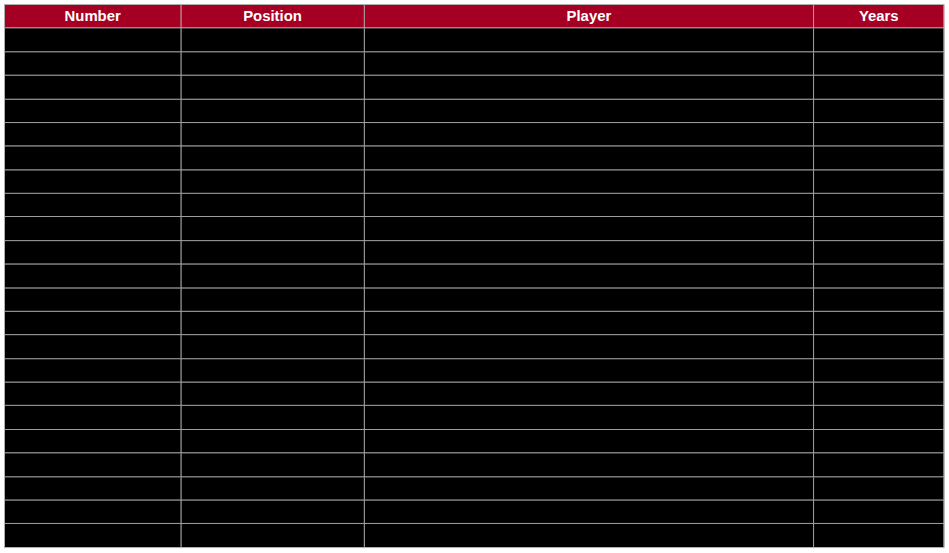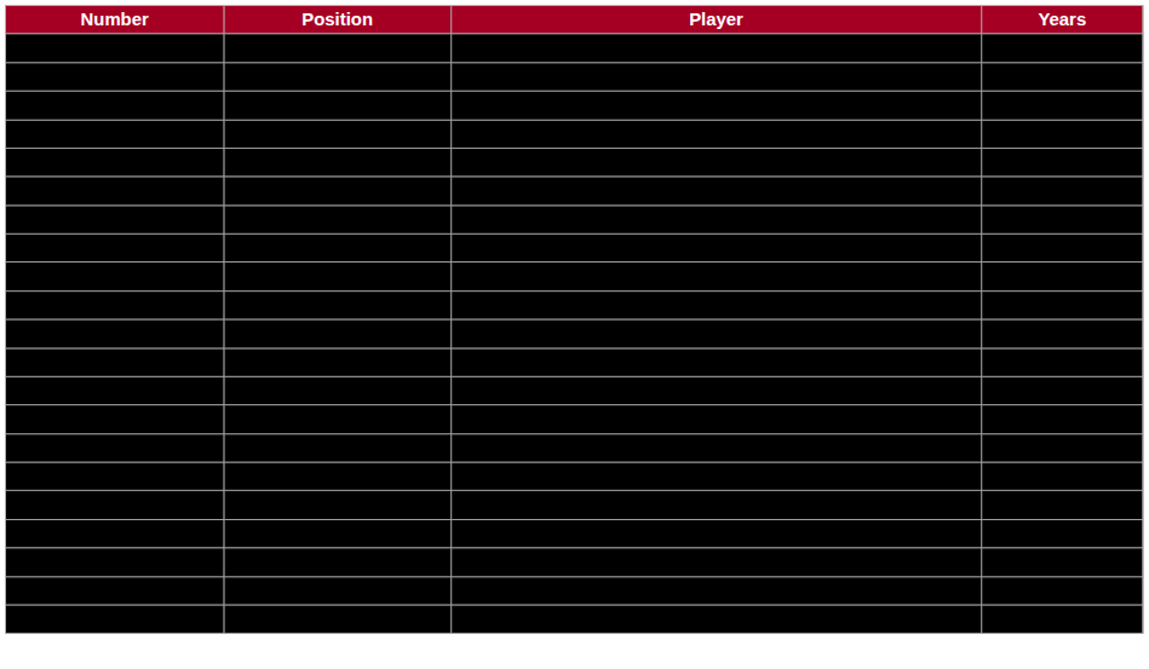 <table class="wikitable" width="80%">
 <tr align="center"  style=" background:#A50024;color:#FFFFFF;">
 <td><strong>Number</strong></td>
 <td><strong>Position</strong></td>
 <td><strong>Player</strong></td>
 <td><strong>Years</strong></td>
 </tr>
 <tr align="center" bgcolor=" ">
 <td>1.</td>
 <td>G</td>
 <td>Taylor Salisbury</td>
 <td>(2)</td>
 </tr>
 <tr align="center" bgcolor=" ">
 <td>2</td>
 <td>D</td>
 <td>Stacie Tardiff</td>
-<td>(4)</td>
+<td>(3)</td>
 </tr>
 <tr align="center" bgcolor=" ">
 <td>3</td>
 <td>F</td>
 <td>Kim Ton-That</td>
 <td>(2)</td>
 </tr>
 <tr align="center" bgcolor=" ">
 <td>4</td>
 <td>F</td>
 <td>Leslie Oles</td>
 <td>(1)</td>
 </tr>
 <tr align="center" bgcolor=" ">
 <td>6</td>
 <td>F</td>
 <td>Caroline Hill</td>
 <td>(5)</td>
-</tr>
-<tr align="center" bgcolor=" ">
-<td>7</td>
-<td>F</td>
-<td>Alessandra Lind-Kenny</td>
-<td>(4)</td>
 </tr>
 <tr align="center" bgcolor=" ">
 <td>8</td>
 <td>D</td>
 <td>Cathy Chartrand</td>
 <td>(4)</td>
 </tr>
 <tr align="center" bgcolor=" ">
 <td>9</td>
 <td>F</td>
 <td>Darragh Hamilton</td>
 <td>(2)</td>
 </tr>
 <tr align="center" bgcolor=" ">
 <td>10</td>
 <td>F</td>
 <td>Jordanna Peroff</td>
 <td>(4)</td>
 </tr>
 <tr align="center" bgcolor=" ">
 <td>11</td>
 <td><strong>D</strong></td>
 <td>Michelle Daigneault</td>
 <td>(1)</td>
 </tr>
 <tr align="center" bgcolor=" ">
 <td>13</td>
 <td>F</td>
 <td>Chelsey Saunders</td>
 <td>(2)</td>
 </tr>
 <tr align="center" bgcolor=" ">
 <td>14</td>
 <td>D</td>
 <td>Alyssa Cecere</td>
 <td>(5)</td>
 </tr>
 <tr align="center" bgcolor=" ">
 <td>15</td>
 <td>D</td>
 <td>Lisa Zane</td>
 <td>(5)</td>
 </tr>
 <tr align="center" bgcolor=" ">
 <td>17</td>
 <td>F</td>
 <td>Logan Murray</td>
 <td>(1)</td>
 </tr>
 <tr align="center" bgcolor=" ">
 <td>18</td>
 <td>D</td>
 <td>Jasmine Sheehan</td>
 <td>(5)</td>
 </tr>
 <tr align="center" bgcolor=" ">
 <td>19</td>
 <td>F</td>
 <td>Katia Clement-Heydra</td>
 <td>(1)</td>
 </tr>
 <tr align="center" bgcolor=" ">
 <td>21</td>
-<td>F</td>
+<td><strong>F</strong></td>
 <td>Lainie Smith</td>
 <td>(3)</td>
 </tr>
 <tr align="center" bgcolor=" ">
 <td>22</td>
 <td>D</td>
 <td>Adrienne Crampton</td>
 <td>(1)</td>
 </tr>
 <tr align="center" bgcolor=" ">
 <td>24</td>
 <td>F</td>
 <td>Ann-Sophie Bettez</td>
 <td>(4)</td>
 </tr>
 <tr align="center" bgcolor=" ">
 <td>27</td>
 <td>D</td>
 <td>Gillian Ferrari</td>
 <td>(1)</td>
 </tr>
 <tr align="center" bgcolor=" ">
 <td>29</td>
 <td>G</td>
 <td>Andrea Weckman</td>
 <td>(2)</td>
 </tr>
 <tr align="center" bgcolor=" ">
 <td>54</td>
 <td>G</td>
 <td>Charline Labonté</td>
 <td>(4)</td>
 </tr>
 </table>
